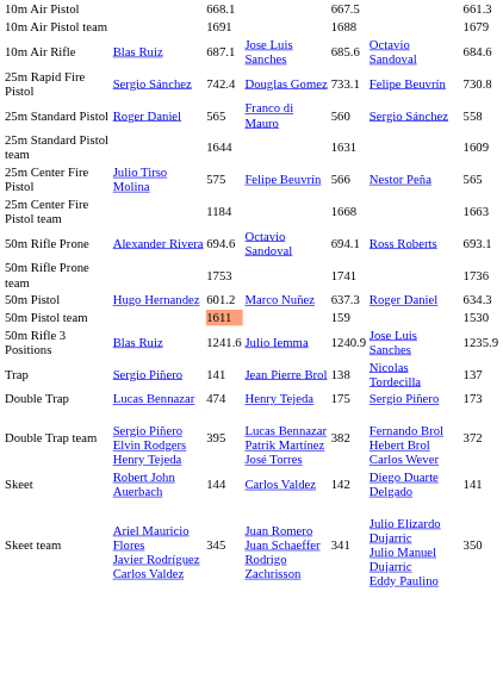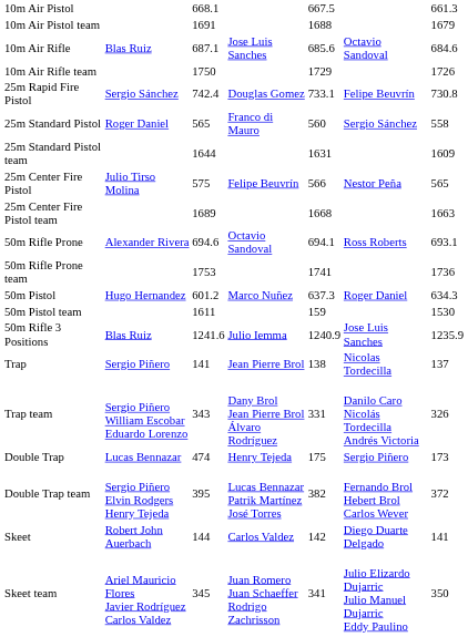 <table>
 <tr>
 <td>10m Air Pistol</td>
 <td></td>
 <td>668.1</td>
 <td></td>
 <td>667.5</td>
 <td></td>
 <td>661.3</td>
 </tr>
 <tr>
 <td>10m Air Pistol team</td>
 <td></td>
 <td>1691</td>
 <td></td>
 <td>1688</td>
 <td></td>
 <td>1679</td>
 </tr>
 <tr>
 <td>10m Air Rifle</td>
 <td><a href='#'>Blas Ruiz</a><br></td>
 <td>687.1</td>
 <td><a href='#'>Jose Luis Sanches</a><br></td>
 <td>685.6</td>
 <td><a href='#'>Octavio Sandoval</a><br></td>
 <td>684.6</td>
+</tr>
+<tr>
+<td>10m Air Rifle team</td>
+<td></td>
+<td>1750</td>
+<td></td>
+<td>1729</td>
+<td></td>
+<td>1726</td>
 </tr>
 <tr>
 <td>25m Rapid Fire Pistol</td>
 <td><a href='#'>Sergio Sánchez</a><br></td>
 <td>742.4</td>
 <td><a href='#'>Douglas Gomez</a><br></td>
 <td>733.1</td>
 <td><a href='#'>Felipe Beuvrín</a><br></td>
 <td>730.8</td>
 </tr>
 <tr>
 <td>25m Standard Pistol</td>
 <td><a href='#'>Roger Daniel</a><br></td>
 <td>565</td>
 <td><a href='#'>Franco di Mauro</a><br></td>
 <td>560</td>
 <td><a href='#'>Sergio Sánchez</a><br></td>
 <td>558</td>
 </tr>
 <tr>
 <td>25m Standard Pistol team</td>
 <td></td>
 <td>1644</td>
 <td></td>
 <td>1631</td>
 <td></td>
 <td>1609</td>
 </tr>
 <tr>
 <td>25m Center Fire Pistol</td>
 <td><a href='#'>Julio Tirso Molina</a><br></td>
 <td>575</td>
 <td><a href='#'>Felipe Beuvrín</a><br></td>
 <td>566</td>
 <td><a href='#'>Nestor Peña</a><br></td>
 <td>565</td>
 </tr>
 <tr>
 <td>25m Center Fire Pistol team</td>
 <td></td>
-<td>1184</td>
+<td>1689</td>
 <td></td>
 <td>1668</td>
 <td></td>
 <td>1663</td>
 </tr>
 <tr>
 <td>50m Rifle Prone</td>
 <td><a href='#'>Alexander Rivera</a><br></td>
 <td>694.6</td>
 <td><a href='#'>Octavio Sandoval</a><br></td>
 <td>694.1</td>
 <td><a href='#'>Ross Roberts</a><br></td>
 <td>693.1</td>
 </tr>
 <tr>
 <td>50m Rifle Prone team</td>
 <td></td>
 <td>1753</td>
 <td></td>
 <td>1741</td>
 <td></td>
 <td>1736</td>
 </tr>
 <tr>
 <td>50m Pistol</td>
 <td><a href='#'>Hugo Hernandez</a><br></td>
 <td>601.2</td>
 <td><a href='#'>Marco Nuñez</a><br></td>
 <td>637.3</td>
 <td><a href='#'>Roger Daniel</a><br></td>
 <td>634.3</td>
 </tr>
 <tr>
 <td>50m Pistol team</td>
 <td></td>
-<td style="background: lightsalmon;">1611</td>
+<td>1611</td>
 <td></td>
 <td>159</td>
 <td></td>
 <td>1530</td>
 </tr>
 <tr>
 <td>50m Rifle 3 Positions</td>
 <td><a href='#'>Blas Ruiz</a><br></td>
 <td>1241.6</td>
 <td><a href='#'>Julio Iemma</a><br></td>
 <td>1240.9</td>
 <td><a href='#'>Jose Luis Sanches</a><br></td>
 <td>1235.9</td>
 </tr>
 <tr>
 <td>Trap</td>
 <td><a href='#'>Sergio Piñero</a><br></td>
 <td>141</td>
 <td><a href='#'>Jean Pierre Brol</a><br></td>
 <td>138</td>
 <td><a href='#'>Nicolas Tordecilla</a><br></td>
 <td>137</td>
+</tr>
+<tr>
+<td>Trap team</td>
+<td> <br><a href='#'>Sergio Piñero</a><br><a href='#'>William Escobar</a><br><a href='#'>Eduardo Lorenzo</a></td>
+<td>343</td>
+<td> <br><a href='#'>Dany Brol</a><br><a href='#'>Jean Pierre Brol</a><br><a href='#'>Álvaro Rodríguez</a></td>
+<td>331</td>
+<td> <br><a href='#'>Danilo Caro</a><br><a href='#'>Nicolás Tordecilla</a><br><a href='#'>Andrés Victoria</a></td>
+<td>326</td>
 </tr>
 <tr>
 <td>Double Trap</td>
 <td><a href='#'>Lucas Bennazar</a><br></td>
 <td>474</td>
 <td><a href='#'>Henry Tejeda</a><br></td>
 <td>175</td>
 <td><a href='#'>Sergio Piñero</a><br></td>
 <td>173</td>
 </tr>
 <tr>
 <td>Double Trap team</td>
 <td> <br><a href='#'>Sergio Piñero</a><br><a href='#'>Elvin Rodgers</a><br><a href='#'>Henry Tejeda</a></td>
 <td>395</td>
 <td> <br><a href='#'>Lucas Bennazar</a><br><a href='#'>Patrik Martínez</a><br><a href='#'>José Torres</a></td>
 <td>382</td>
 <td> <br><a href='#'>Fernando Brol</a><br><a href='#'>Hebert Brol</a><br><a href='#'>Carlos Wever</a></td>
 <td>372</td>
 </tr>
 <tr>
 <td>Skeet</td>
 <td><a href='#'>Robert John Auerbach</a><br></td>
 <td>144</td>
 <td><a href='#'>Carlos Valdez</a><br></td>
 <td>142</td>
 <td><a href='#'>Diego Duarte Delgado</a><br></td>
 <td>141</td>
 </tr>
 <tr>
 <td>Skeet team</td>
 <td> <br><a href='#'>Ariel Mauricio Flores</a><br><a href='#'>Javier Rodríguez</a><br><a href='#'>Carlos Valdez</a></td>
 <td>345</td>
 <td> <br><a href='#'>Juan Romero</a><br><a href='#'>Juan Schaeffer</a><br><a href='#'>Rodrigo Zachrisson</a></td>
 <td>341</td>
 <td> <br><a href='#'>Julio Elizardo Dujarric</a><br><a href='#'>Julio Manuel Dujarric</a><br><a href='#'>Eddy Paulino</a></td>
 <td>350</td>
 </tr>
 <tr>
 </tr>
 </table>
